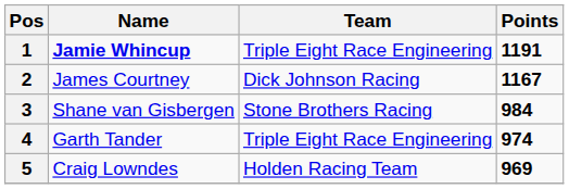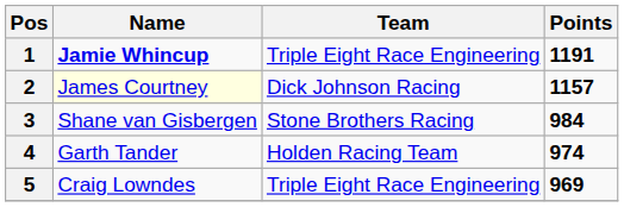 <table class="wikitable" style="font-size: 95%;">
 <tr>
 <th>Pos</th>
 <th>Name</th>
 <th>Team</th>
 <th>Points</th>
 </tr>
 <tr>
 <th>1</th>
 <td><strong><a href='#'>Jamie Whincup</a></strong></td>
 <td><a href='#'>Triple Eight Race Engineering</a></td>
 <td><strong>1191</strong></td>
 </tr>
 <tr>
 <th>2</th>
-<td><a href='#'>James Courtney</a></td>
+<td style="background: lightyellow;"><a href='#'>James Courtney</a></td>
 <td><a href='#'>Dick Johnson Racing</a></td>
-<td><strong>1167</strong></td>
+<td><strong>1157</strong></td>
 </tr>
 <tr>
 <th>3</th>
 <td><a href='#'>Shane van Gisbergen</a></td>
 <td><a href='#'>Stone Brothers Racing</a></td>
 <td><strong>984</strong></td>
 </tr>
 <tr>
 <th>4</th>
 <td><a href='#'>Garth Tander</a></td>
-<td><a href='#'>Triple Eight Race Engineering</a></td>
+<td><a href='#'>Holden Racing Team</a></td>
 <td><strong>974</strong></td>
 </tr>
 <tr>
 <th>5</th>
 <td><a href='#'>Craig Lowndes</a></td>
-<td><a href='#'>Holden Racing Team</a></td>
+<td><a href='#'>Triple Eight Race Engineering</a></td>
 <td><strong>969</strong></td>
 </tr>
 <tr>
 </tr>
 </table>
